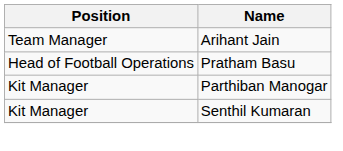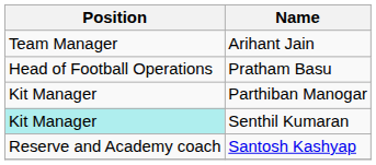 <table class="wikitable">
 <tr>
 <th>Position</th>
 <th>Name</th>
 </tr>
 <tr>
 <td>Team Manager</td>
 <td> Arihant Jain</td>
 </tr>
 <tr>
 <td>Head of Football Operations</td>
 <td> Pratham Basu</td>
 </tr>
 <tr>
 <td>Kit Manager</td>
 <td> Parthiban Manogar</td>
 </tr>
 <tr>
-<td>Kit Manager</td>
+<td style="background: paleturquoise;">Kit Manager</td>
 <td> Senthil Kumaran</td>
+</tr>
+<tr>
+<td>Reserve and Academy coach</td>
+<td> <a href='#'>Santosh Kashyap</a></td>
 </tr>
 <tr>
 </tr>
 </table>
